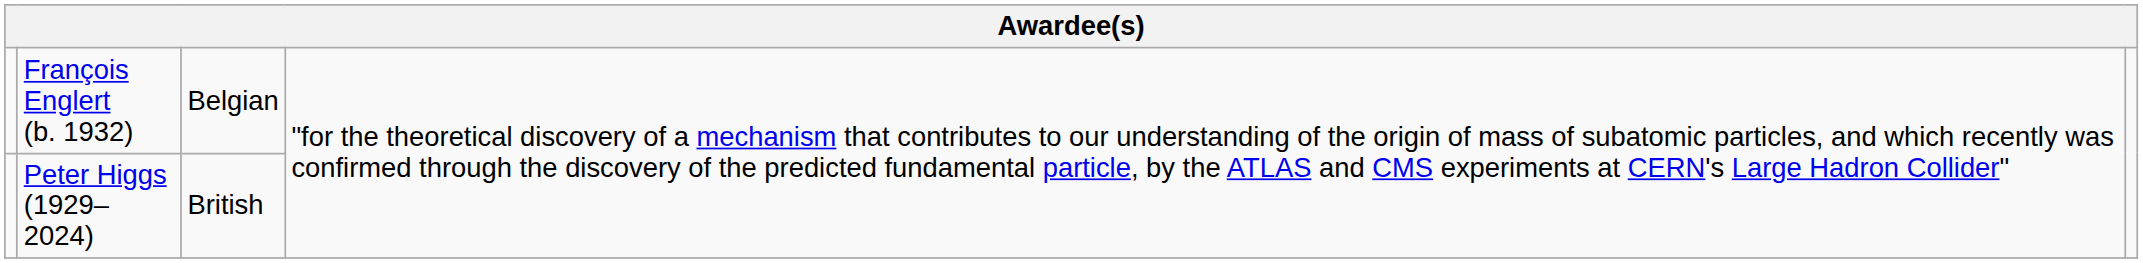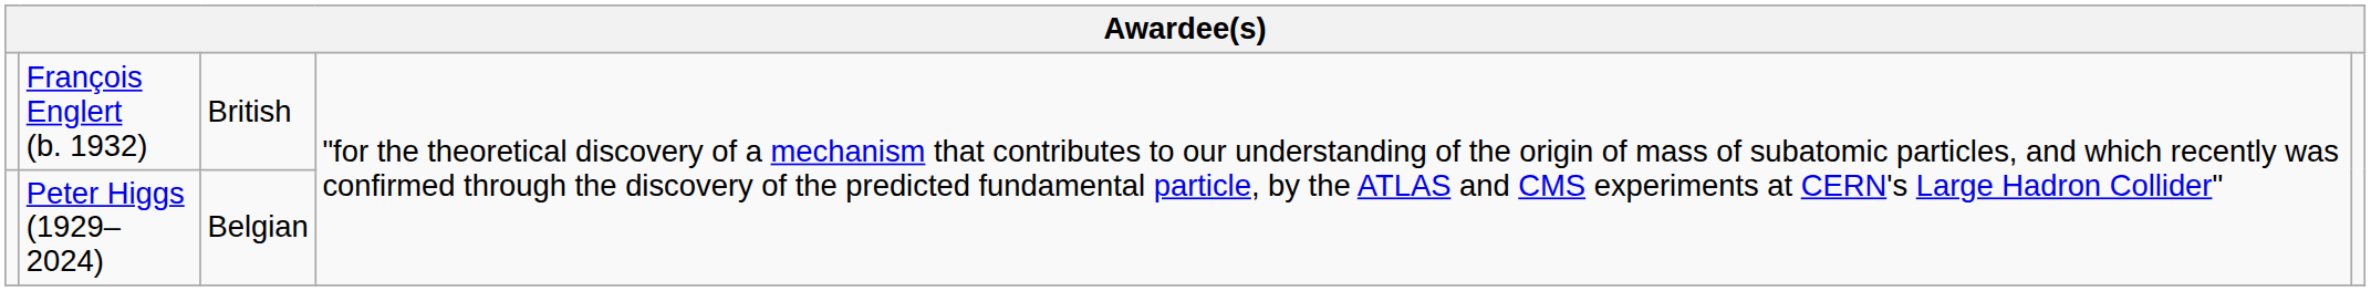 <table class="wikitable">
 <tr>
 <th colspan="5">Awardee(s)</th>
 </tr>
 <tr>
 <td></td>
 <td><a href='#'>François Englert</a><br>(b. 1932)</td>
-<td> Belgian</td>
+<td> British</td>
 <td rowspan="2">"for the theoretical discovery of a <a href='#'>mechanism</a> that contributes to our understanding of the origin of mass of subatomic particles, and which recently was confirmed through the discovery of the predicted fundamental <a href='#'>particle</a>, by the <a href='#'>ATLAS</a> and <a href='#'>CMS</a> experiments at <a href='#'>CERN</a>'s <a href='#'>Large Hadron Collider</a>"</td>
 <td rowspan="2"></td>
 </tr>
 <tr>
 <td></td>
 <td><a href='#'>Peter Higgs</a><br>(1929–2024)</td>
-<td> British</td>
+<td> Belgian</td>
 </tr>
 </table>
